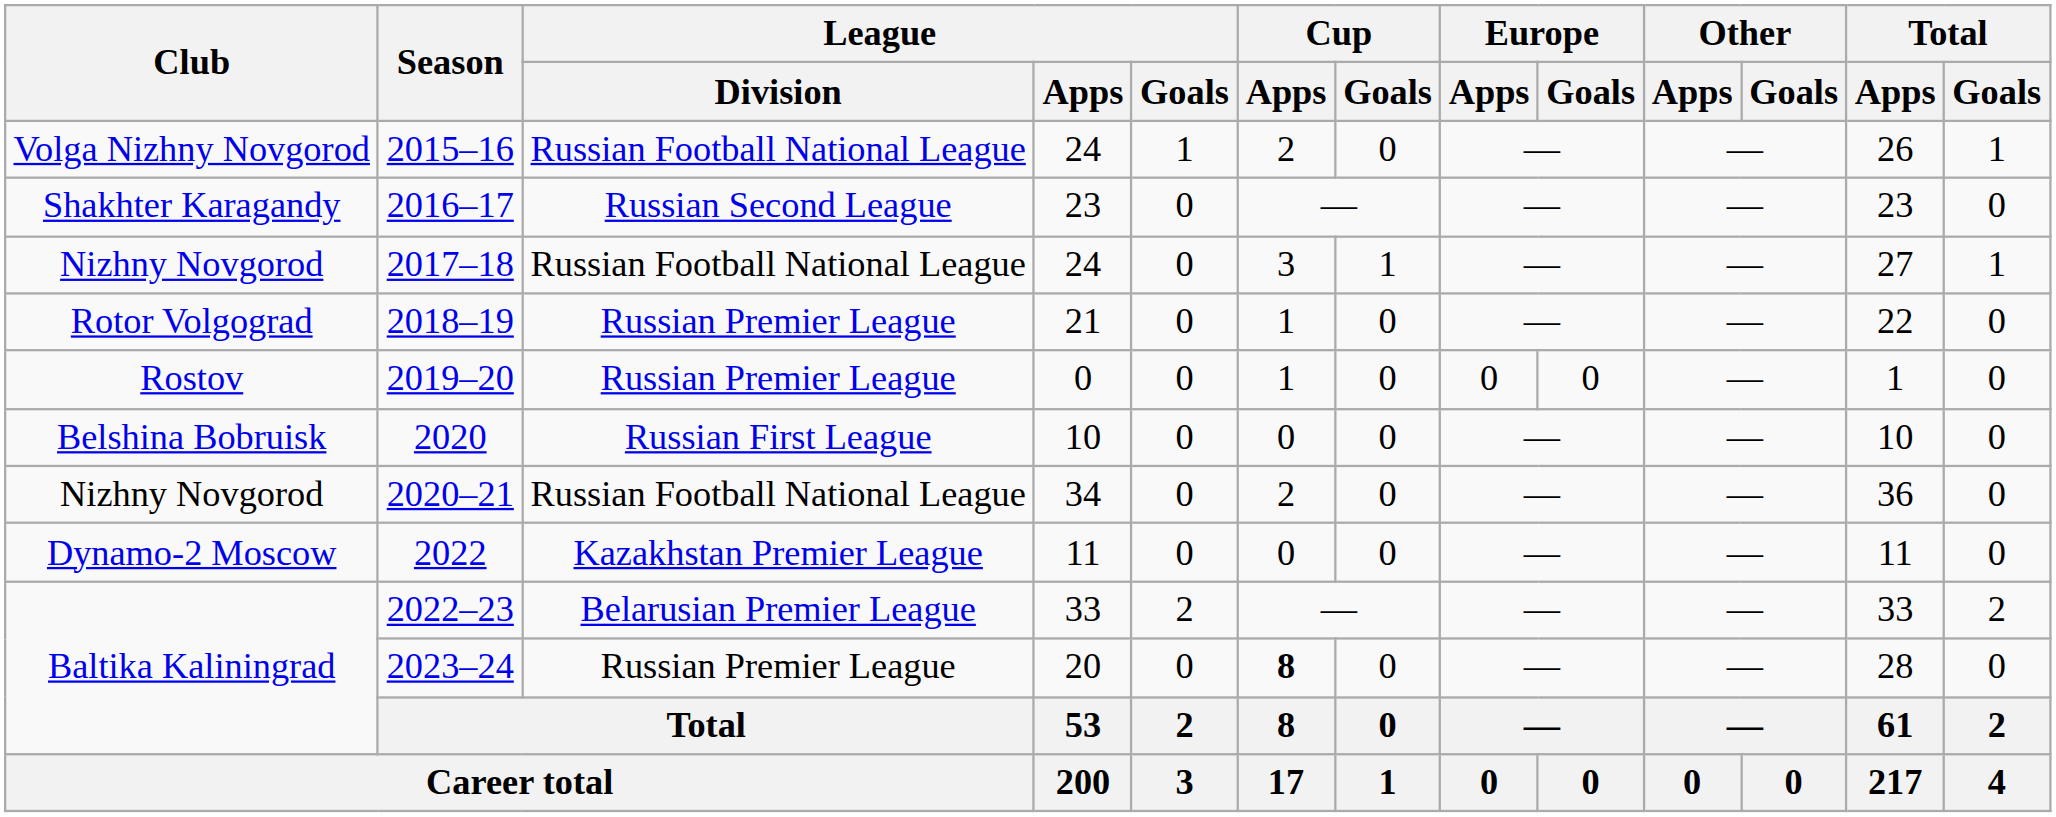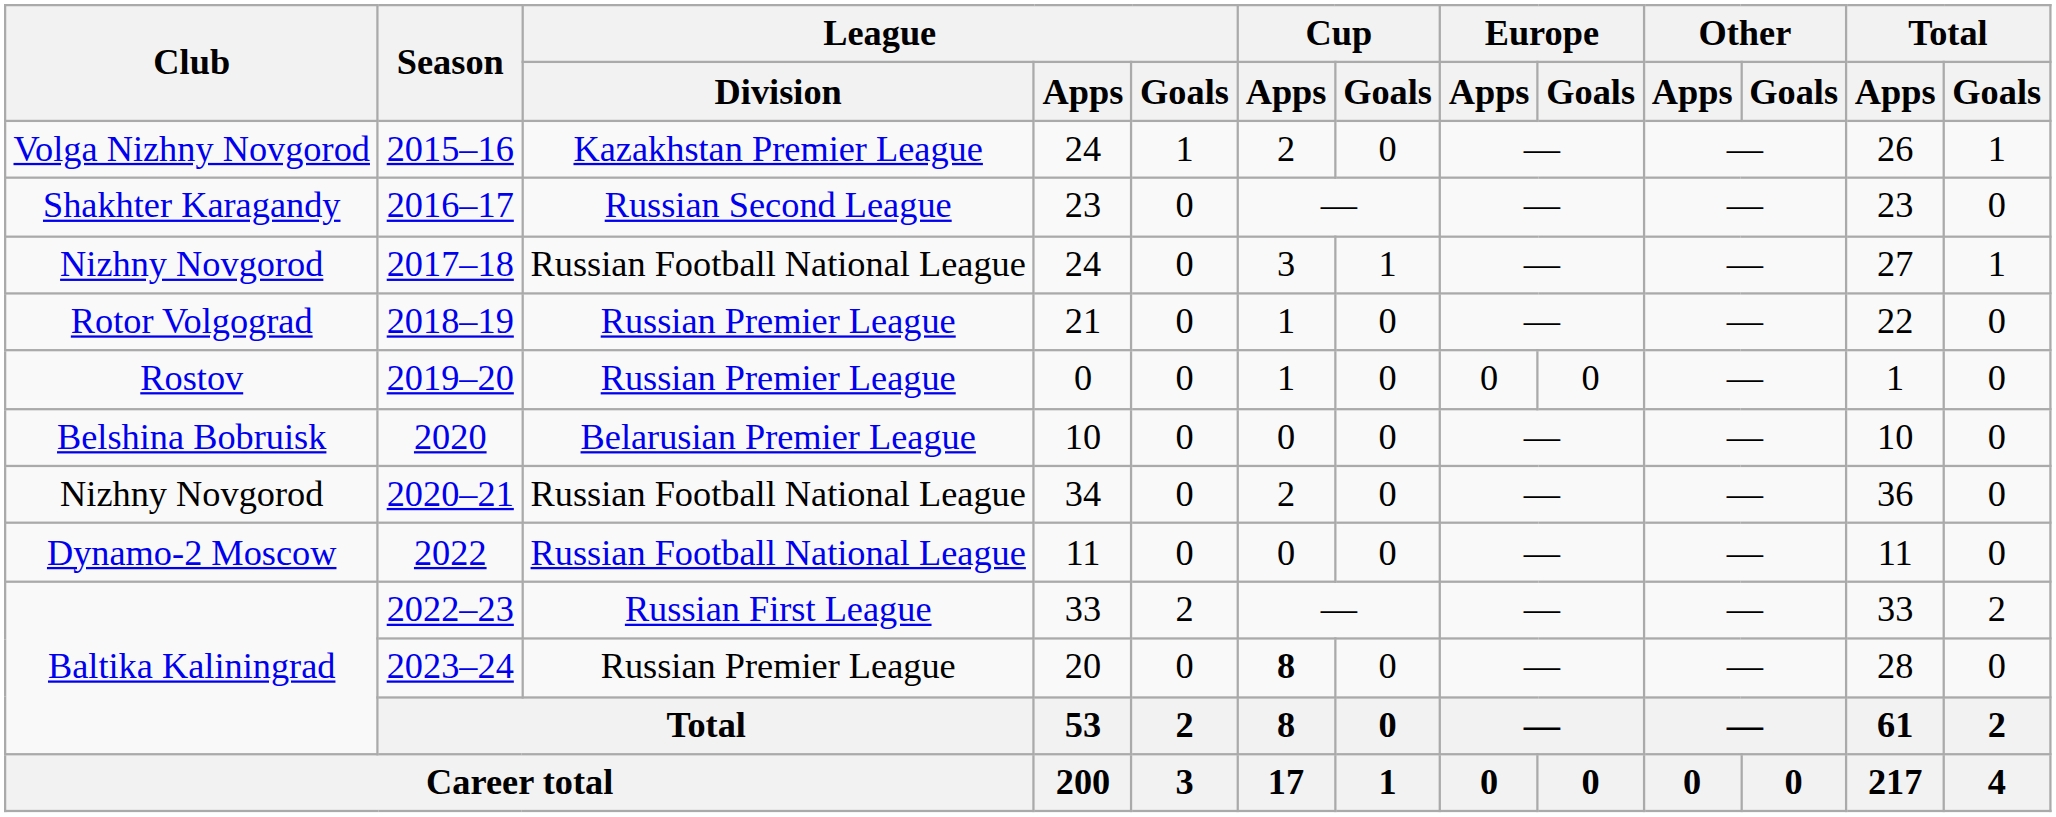 <table class="wikitable" style="text-align:center">
 <tr>
 <th rowspan=2>Club</th>
 <th rowspan=2>Season</th>
 <th colspan=3>League</th>
 <th colspan=2>Cup</th>
 <th colspan=2>Europe</th>
 <th colspan=2>Other</th>
 <th colspan=2>Total</th>
 </tr>
 <tr>
 <th>Division</th>
 <th>Apps</th>
 <th>Goals</th>
 <th>Apps</th>
 <th>Goals</th>
 <th>Apps</th>
 <th>Goals</th>
 <th>Apps</th>
 <th>Goals</th>
 <th>Apps</th>
 <th>Goals</th>
 </tr>
 <tr>
 <td><a href='#'>Volga Nizhny Novgorod</a></td>
 <td><a href='#'>2015–16</a></td>
-<td><a href='#'>Russian Football National League</a></td>
+<td><a href='#'>Kazakhstan Premier League</a></td>
 <td>24</td>
 <td>1</td>
 <td>2</td>
 <td>0</td>
 <td colspan="2">—</td>
 <td colspan="2">—</td>
 <td>26</td>
 <td>1</td>
 </tr>
 <tr>
 <td><a href='#'>Shakhter Karagandy</a></td>
 <td><a href='#'>2016–17</a></td>
 <td><a href='#'>Russian Second League</a></td>
 <td>23</td>
 <td>0</td>
 <td colspan="2">—</td>
 <td colspan="2">—</td>
 <td colspan="2">—</td>
 <td>23</td>
 <td>0</td>
 </tr>
 <tr>
 <td><a href='#'>Nizhny Novgorod</a></td>
 <td><a href='#'>2017–18</a></td>
 <td>Russian Football National League</td>
 <td>24</td>
 <td>0</td>
 <td>3</td>
 <td>1</td>
 <td colspan="2">—</td>
 <td colspan="2">—</td>
 <td>27</td>
 <td>1</td>
 </tr>
 <tr>
 <td><a href='#'>Rotor Volgograd</a></td>
 <td><a href='#'>2018–19</a></td>
 <td><a href='#'>Russian Premier League</a></td>
 <td>21</td>
 <td>0</td>
 <td>1</td>
 <td>0</td>
 <td colspan="2">—</td>
 <td colspan="2">—</td>
 <td>22</td>
 <td>0</td>
 </tr>
 <tr>
 <td><a href='#'>Rostov</a></td>
 <td><a href='#'>2019–20</a></td>
 <td><a href='#'>Russian Premier League</a></td>
 <td>0</td>
 <td>0</td>
 <td>1</td>
 <td>0</td>
 <td>0</td>
 <td>0</td>
 <td colspan="2">—</td>
 <td>1</td>
 <td>0</td>
 </tr>
 <tr>
 <td><a href='#'>Belshina Bobruisk</a></td>
 <td><a href='#'>2020</a></td>
-<td><a href='#'>Russian First League</a></td>
+<td><a href='#'>Belarusian Premier League</a></td>
 <td>10</td>
 <td>0</td>
 <td>0</td>
 <td>0</td>
 <td colspan="2">—</td>
 <td colspan="2">—</td>
 <td>10</td>
 <td>0</td>
 </tr>
 <tr>
 <td>Nizhny Novgorod</td>
 <td><a href='#'>2020–21</a></td>
 <td>Russian Football National League</td>
 <td>34</td>
 <td>0</td>
 <td>2</td>
 <td>0</td>
 <td colspan="2">—</td>
 <td colspan="2">—</td>
 <td>36</td>
 <td>0</td>
 </tr>
 <tr>
 <td><a href='#'>Dynamo-2 Moscow</a></td>
 <td><a href='#'>2022</a></td>
-<td><a href='#'>Kazakhstan Premier League</a></td>
+<td><a href='#'>Russian Football National League</a></td>
 <td>11</td>
 <td>0</td>
 <td>0</td>
 <td>0</td>
 <td colspan="2">—</td>
 <td colspan="2">—</td>
 <td>11</td>
 <td>0</td>
 </tr>
 <tr>
 <td rowspan="3"><a href='#'>Baltika Kaliningrad</a></td>
 <td><a href='#'>2022–23</a></td>
-<td><a href='#'>Belarusian Premier League</a></td>
+<td><a href='#'>Russian First League</a></td>
 <td>33</td>
 <td>2</td>
 <td colspan="2">—</td>
 <td colspan="2">—</td>
 <td colspan="2">—</td>
 <td>33</td>
 <td>2</td>
 </tr>
 <tr>
 <td><a href='#'>2023–24</a></td>
 <td>Russian Premier League</td>
 <td>20</td>
 <td>0</td>
 <td><strong>8</strong></td>
 <td>0</td>
 <td colspan="2">—</td>
 <td colspan="2">—</td>
 <td>28</td>
 <td>0</td>
 </tr>
 <tr>
 <th colspan="2">Total</th>
 <th>53</th>
 <th>2</th>
 <th>8</th>
 <th>0</th>
 <th colspan="2">—</th>
 <th colspan="2">—</th>
 <th>61</th>
 <th>2</th>
 </tr>
 <tr>
 <th colspan="3">Career total</th>
 <th>200</th>
 <th>3</th>
 <th>17</th>
 <th>1</th>
 <th>0</th>
 <th>0</th>
 <th>0</th>
 <th>0</th>
 <th>217</th>
 <th>4</th>
 </tr>
 </table>
